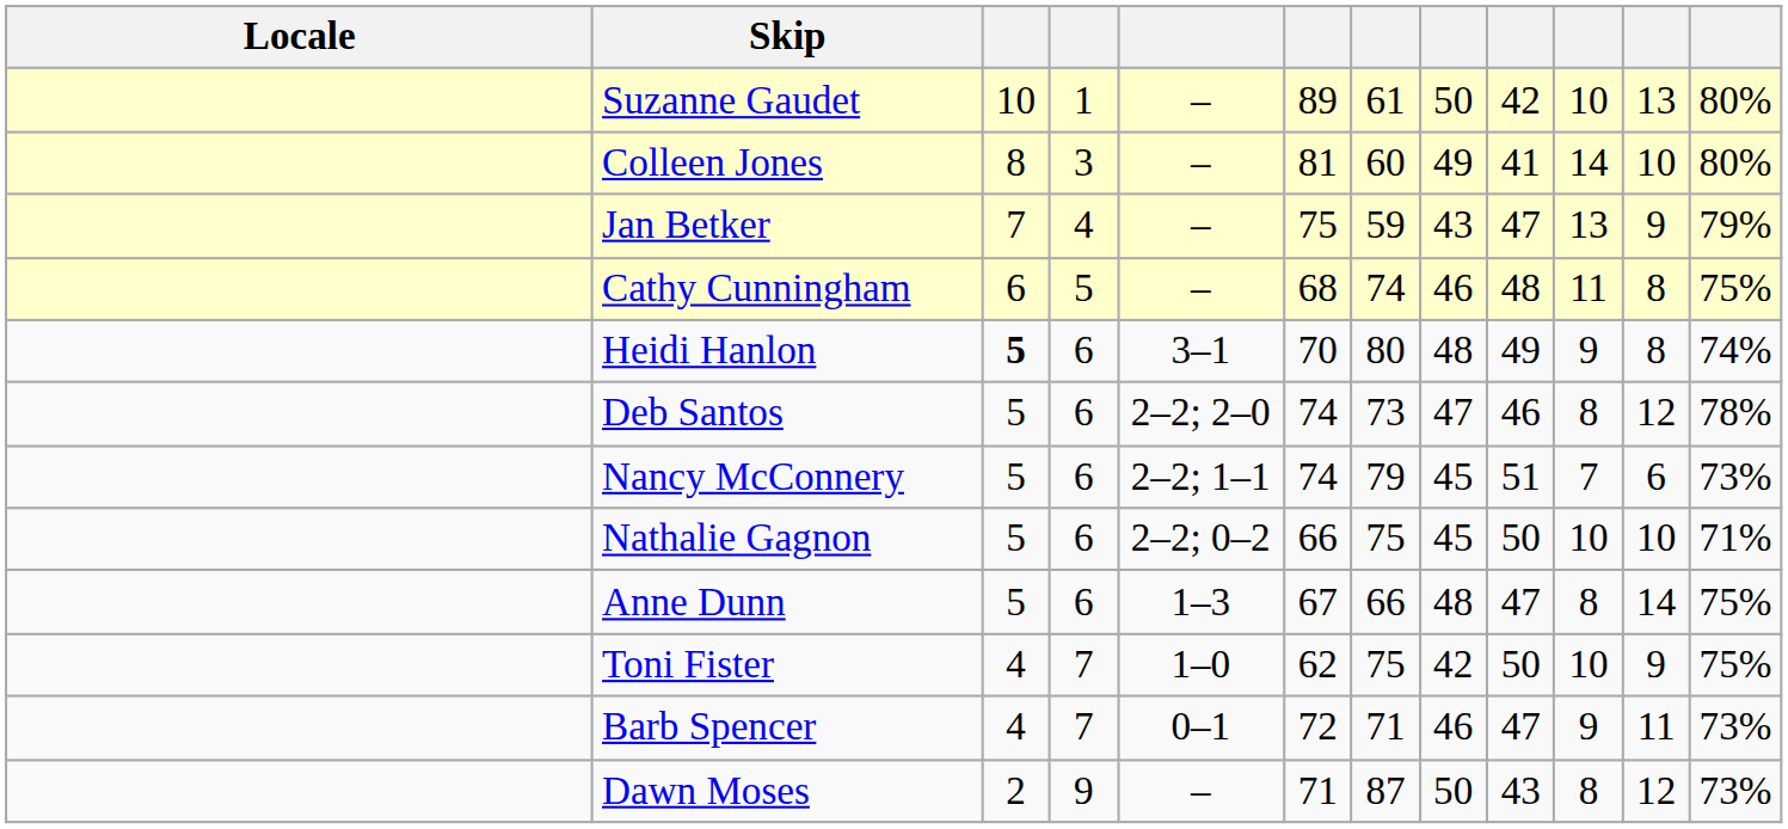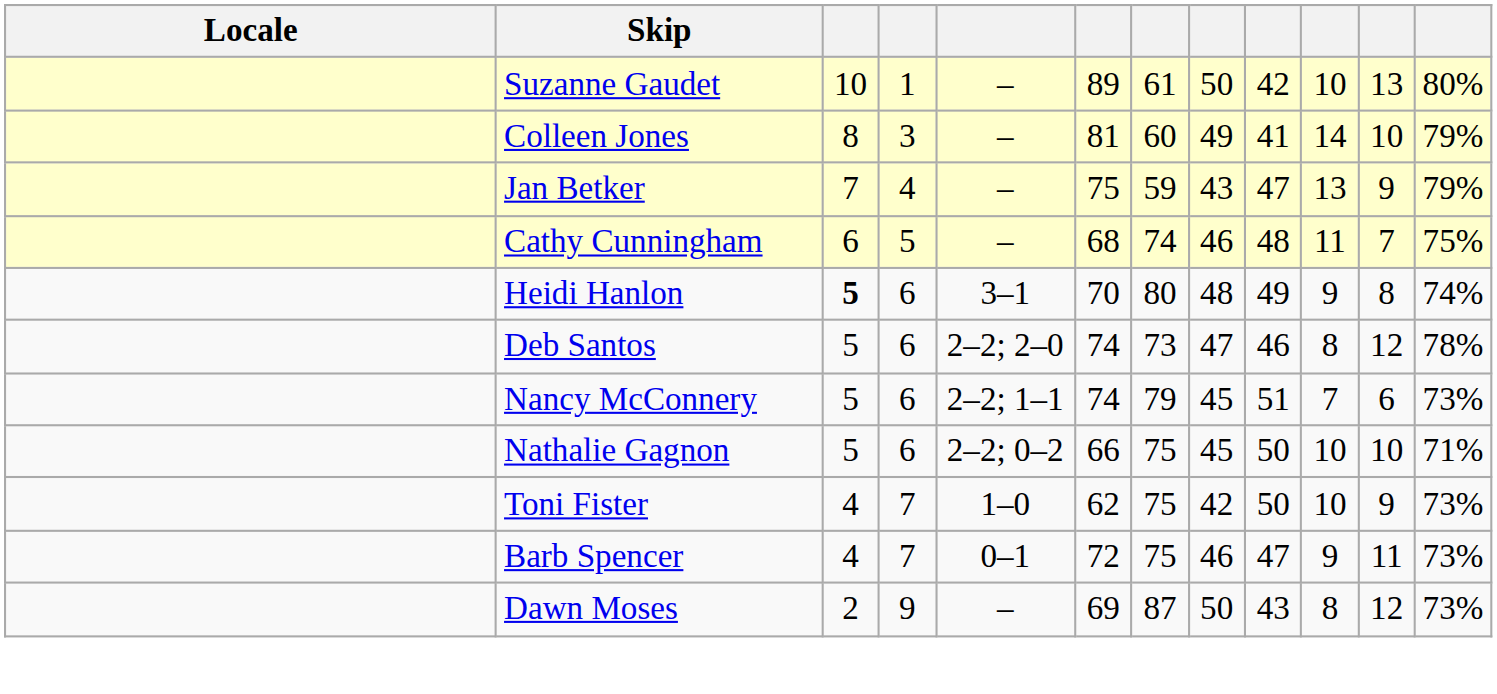 <table class="wikitable" style="text-align: center;">
 <tr>
 <th width=230>Locale</th>
 <th width=150>Skip</th>
 <th width=20></th>
 <th width=20></th>
 <th width=60></th>
 <th width=20></th>
 <th width=20></th>
 <th width=20></th>
 <th width=20></th>
 <th width=20></th>
 <th width=20></th>
 <th width=20></th>
 </tr>
 <tr bgcolor="#ffc">
 <td style="text-align: left;"></td>
 <td style="text-align: left;"><a href='#'>Suzanne Gaudet</a></td>
 <td>10</td>
 <td>1</td>
 <td>–</td>
 <td>89</td>
 <td>61</td>
 <td>50</td>
 <td>42</td>
 <td>10</td>
 <td>13</td>
 <td>80%</td>
 </tr>
 <tr bgcolor="#ffc">
 <td style="text-align: left;"></td>
 <td style="text-align: left;"><a href='#'>Colleen Jones</a></td>
 <td>8</td>
 <td>3</td>
 <td>–</td>
 <td>81</td>
 <td>60</td>
 <td>49</td>
 <td>41</td>
 <td>14</td>
 <td>10</td>
-<td>80%</td>
+<td>79%</td>
 </tr>
 <tr bgcolor="#ffc">
 <td style="text-align: left;"></td>
 <td style="text-align: left;"><a href='#'>Jan Betker</a></td>
 <td>7</td>
 <td>4</td>
 <td>–</td>
 <td>75</td>
 <td>59</td>
 <td>43</td>
 <td>47</td>
 <td>13</td>
 <td>9</td>
 <td>79%</td>
 </tr>
 <tr bgcolor="#ffc">
 <td style="text-align: left;"></td>
 <td style="text-align: left;"><a href='#'>Cathy Cunningham</a></td>
 <td>6</td>
 <td>5</td>
 <td>–</td>
 <td>68</td>
 <td>74</td>
 <td>46</td>
 <td>48</td>
 <td>11</td>
-<td>8</td>
+<td>7</td>
 <td>75%</td>
 </tr>
 <tr>
 <td style="text-align: left;"></td>
 <td style="text-align: left;"><a href='#'>Heidi Hanlon</a></td>
 <td><strong>5</strong></td>
 <td>6</td>
 <td>3–1</td>
 <td>70</td>
 <td>80</td>
 <td>48</td>
 <td>49</td>
 <td>9</td>
 <td>8</td>
 <td>74%</td>
 </tr>
 <tr>
 <td style="text-align: left;"></td>
 <td style="text-align: left;"><a href='#'>Deb Santos</a></td>
 <td>5</td>
 <td>6</td>
 <td>2–2; 2–0</td>
 <td>74</td>
 <td>73</td>
 <td>47</td>
 <td>46</td>
 <td>8</td>
 <td>12</td>
 <td>78%</td>
 </tr>
 <tr>
 <td style="text-align: left;"></td>
 <td style="text-align: left;"><a href='#'>Nancy McConnery</a></td>
 <td>5</td>
 <td>6</td>
 <td>2–2; 1–1</td>
 <td>74</td>
 <td>79</td>
 <td>45</td>
 <td>51</td>
 <td>7</td>
 <td>6</td>
 <td>73%</td>
 </tr>
 <tr>
 <td style="text-align: left;"></td>
 <td style="text-align: left;"><a href='#'>Nathalie Gagnon</a></td>
 <td>5</td>
 <td>6</td>
 <td>2–2; 0–2</td>
 <td>66</td>
 <td>75</td>
 <td>45</td>
 <td>50</td>
 <td>10</td>
 <td>10</td>
 <td>71%</td>
 </tr>
 <tr>
 <td style="text-align: left;"></td>
-<td style="text-align: left;"><a href='#'>Anne Dunn</a></td>
-<td>5</td>
-<td>6</td>
-<td>1–3</td>
-<td>67</td>
-<td>66</td>
-<td>48</td>
-<td>47</td>
-<td>8</td>
-<td>14</td>
-<td>75%</td>
-</tr>
-<tr>
-<td style="text-align: left;"></td>
 <td style="text-align: left;"><a href='#'>Toni Fister</a></td>
 <td>4</td>
 <td>7</td>
 <td>1–0</td>
 <td>62</td>
 <td>75</td>
 <td>42</td>
 <td>50</td>
 <td>10</td>
 <td>9</td>
-<td>75%</td>
+<td>73%</td>
 </tr>
 <tr>
 <td style="text-align: left;"></td>
 <td style="text-align: left;"><a href='#'>Barb Spencer</a></td>
 <td>4</td>
 <td>7</td>
 <td>0–1</td>
 <td>72</td>
-<td>71</td>
+<td>75</td>
 <td>46</td>
 <td>47</td>
 <td>9</td>
 <td>11</td>
 <td>73%</td>
 </tr>
 <tr>
 <td style="text-align: left;"></td>
 <td style="text-align: left;"><a href='#'>Dawn Moses</a></td>
 <td>2</td>
 <td>9</td>
 <td>–</td>
-<td>71</td>
+<td>69</td>
 <td>87</td>
 <td>50</td>
 <td>43</td>
 <td>8</td>
 <td>12</td>
 <td>73%</td>
 </tr>
 </table>
